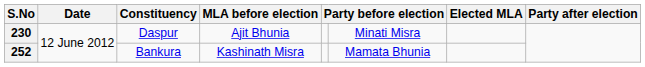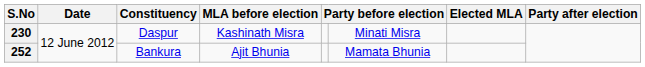 <table class="wikitable sortable" style="text-align:center;">
 <tr>
 <th>S.No</th>
 <th>Date</th>
 <th>Constituency</th>
 <th>MLA before election</th>
 <th colspan="2">Party before election</th>
 <th>Elected MLA</th>
 <th colspan="2">Party after election</th>
 </tr>
 <tr>
 <th>230</th>
 <td Rowspan=2>12 June 2012</td>
 <td><a href='#'>Daspur</a></td>
-<td><a href='#'>Ajit Bhunia</a></td>
+<td><a href='#'>Kashinath Misra</a></td>
 <td></td>
 <td><a href='#'>Minati Misra</a></td>
 <td></td>
 </tr>
 <tr>
 <th>252</th>
 <td><a href='#'>Bankura</a></td>
-<td><a href='#'>Kashinath Misra</a></td>
+<td><a href='#'>Ajit Bhunia</a></td>
 <td></td>
 <td><a href='#'>Mamata Bhunia</a></td>
 <td></td>
 </tr>
 </table>
